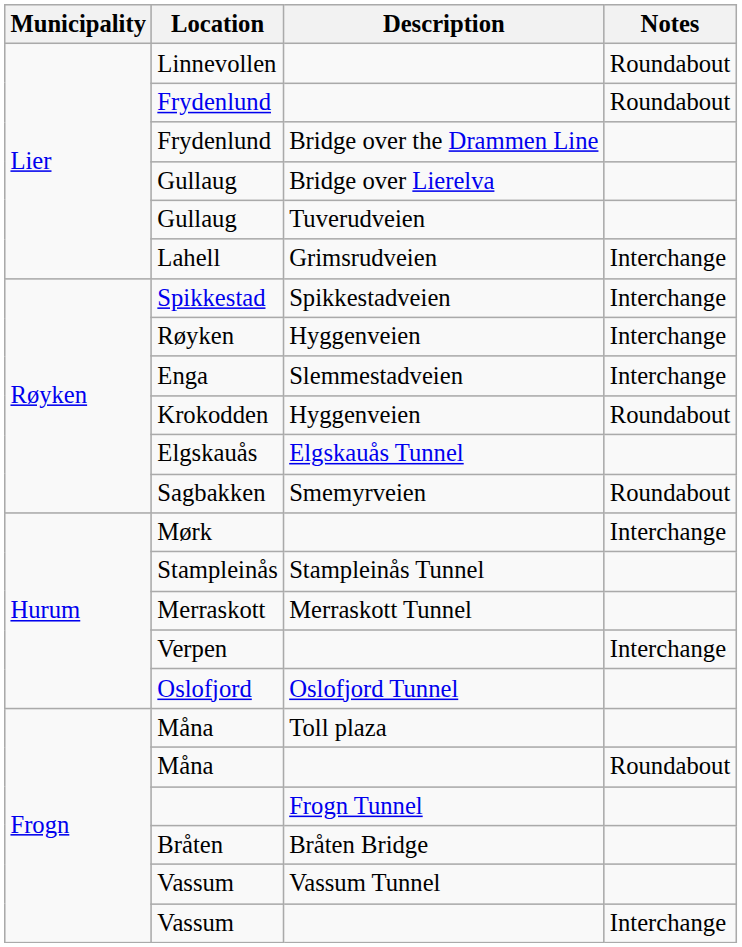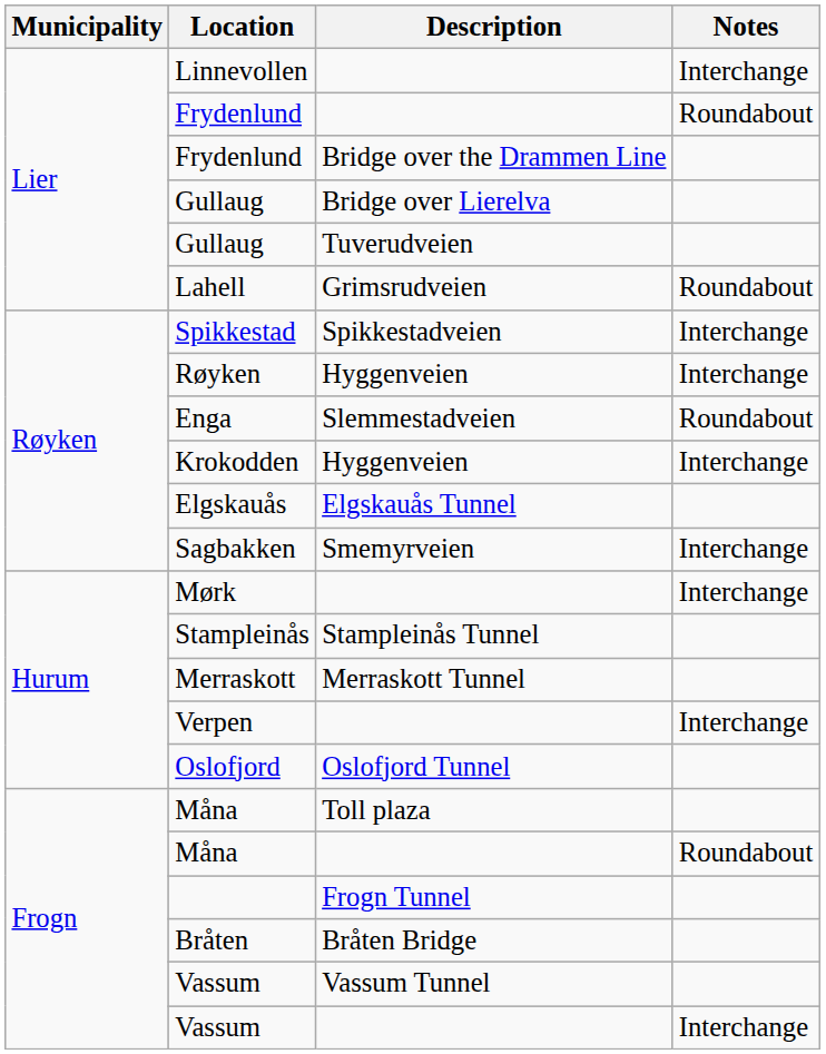 <table class=wikitable>
 <tr>
 <th scope=col>Municipality</th>
 <th scope=col>Location</th>
 <th scope=col>Description</th>
 <th scope=col>Notes</th>
 </tr>
 <tr>
 <td rowspan=6><a href='#'>Lier</a></td>
 <td>Linnevollen</td>
 <td></td>
-<td>Roundabout</td>
+<td>Interchange</td>
 </tr>
 <tr>
 <td><a href='#'>Frydenlund</a></td>
 <td></td>
 <td>Roundabout</td>
 </tr>
 <tr>
 <td>Frydenlund</td>
 <td>Bridge over the <a href='#'>Drammen Line</a></td>
 <td></td>
 </tr>
 <tr>
 <td>Gullaug</td>
 <td>Bridge over <a href='#'>Lierelva</a></td>
 <td></td>
 </tr>
 <tr>
 <td>Gullaug</td>
 <td> Tuverudveien</td>
 <td></td>
 </tr>
 <tr>
 <td>Lahell</td>
 <td> Grimsrudveien</td>
-<td>Interchange</td>
+<td>Roundabout</td>
 </tr>
 <tr>
 <td rowspan=6><a href='#'>Røyken</a></td>
 <td><a href='#'>Spikkestad</a></td>
 <td>Spikkestadveien</td>
 <td>Interchange</td>
 </tr>
 <tr>
 <td>Røyken</td>
 <td> Hyggenveien</td>
 <td>Interchange</td>
 </tr>
 <tr>
 <td>Enga</td>
 <td> Slemmestadveien</td>
-<td>Interchange</td>
+<td>Roundabout</td>
 </tr>
 <tr>
 <td>Krokodden</td>
 <td> Hyggenveien</td>
-<td>Roundabout</td>
+<td>Interchange</td>
 </tr>
 <tr>
 <td>Elgskauås</td>
 <td><a href='#'>Elgskauås Tunnel</a></td>
 <td></td>
 </tr>
 <tr>
 <td>Sagbakken</td>
 <td>Smemyrveien</td>
-<td>Roundabout</td>
+<td>Interchange</td>
 </tr>
 <tr>
 <td rowspan=5><a href='#'>Hurum</a></td>
 <td>Mørk</td>
 <td></td>
 <td>Interchange</td>
 </tr>
 <tr>
 <td>Stampleinås</td>
 <td>Stampleinås Tunnel</td>
 <td></td>
 </tr>
 <tr>
 <td>Merraskott</td>
 <td>Merraskott Tunnel</td>
 <td></td>
 </tr>
 <tr>
 <td>Verpen</td>
 <td></td>
 <td>Interchange</td>
 </tr>
 <tr>
 <td><a href='#'>Oslofjord</a></td>
 <td><a href='#'>Oslofjord Tunnel</a></td>
 <td></td>
 </tr>
 <tr>
 <td rowspan=6><a href='#'>Frogn</a></td>
 <td>Måna</td>
 <td>Toll plaza</td>
 <td></td>
 </tr>
 <tr>
 <td>Måna</td>
 <td></td>
 <td>Roundabout</td>
 </tr>
 <tr>
 <td></td>
 <td><a href='#'>Frogn Tunnel</a></td>
 <td></td>
 </tr>
 <tr>
 <td>Bråten</td>
 <td>Bråten Bridge</td>
 <td></td>
 </tr>
 <tr>
 <td>Vassum</td>
 <td>Vassum Tunnel</td>
 <td></td>
 </tr>
 <tr>
 <td>Vassum</td>
 <td></td>
 <td>Interchange</td>
 </tr>
 </table>
